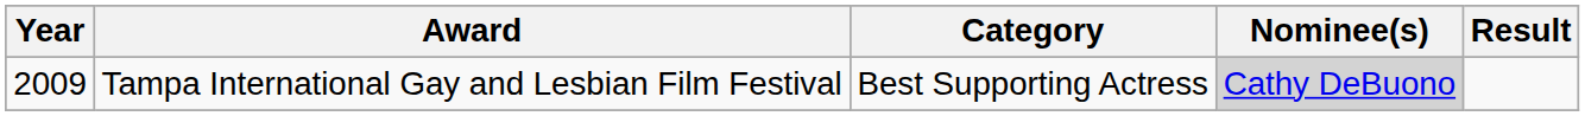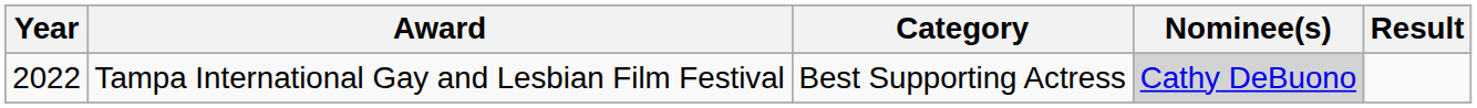 <table class="wikitable">
 <tr>
 <th>Year</th>
 <th>Award</th>
 <th>Category</th>
 <th>Nominee(s)</th>
 <th>Result</th>
 </tr>
 <tr>
-<td>2009</td>
+<td>2022</td>
 <td>Tampa International Gay and Lesbian Film Festival</td>
 <td>Best Supporting Actress</td>
 <td style="background: lightgrey;"><a href='#'>Cathy DeBuono</a></td>
 <td></td>
 </tr>
 </table>
